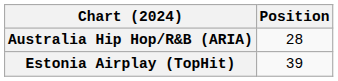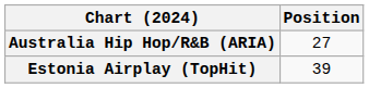 <table class="wikitable sortable plainrowheaders" style="text-align:center">
 <tr>
 <th scope="col">Chart (2024)</th>
 <th scope="col">Position</th>
 </tr>
 <tr>
 <th scope="row">Australia Hip Hop/R&B (ARIA)</th>
-<td>28</td>
+<td>27</td>
 </tr>
 <tr>
 <th scope="row">Estonia Airplay (TopHit)</th>
 <td>39</td>
 </tr>
 </table>
